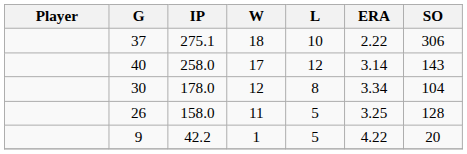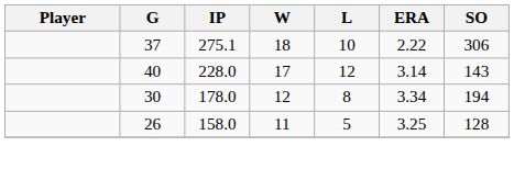 <table class="wikitable sortable">
 <tr>
 <th bgcolor="#DDDDFF" width="16%">Player</th>
 <th bgcolor="#DDDDFF" width="9%">G</th>
 <th bgcolor="#DDDDFF" width="9%">IP</th>
 <th bgcolor="#DDDDFF" width="9%">W</th>
 <th bgcolor="#DDDDFF" width="9%">L</th>
 <th bgcolor="#DDDDFF" width="9%">ERA</th>
 <th bgcolor="#DDDDFF" width="9%">SO</th>
 </tr>
 <tr align="center">
 <td></td>
 <td>37</td>
 <td>275.1</td>
 <td>18</td>
 <td>10</td>
 <td>2.22</td>
 <td>306</td>
 </tr>
 <tr align=center>
 <td></td>
 <td>40</td>
-<td>258.0</td>
+<td>228.0</td>
 <td>17</td>
 <td>12</td>
 <td>3.14</td>
 <td>143</td>
 </tr>
 <tr align="center">
 <td></td>
 <td>30</td>
 <td>178.0</td>
 <td>12</td>
 <td>8</td>
 <td>3.34</td>
-<td>104</td>
+<td>194</td>
 </tr>
 <tr align="center">
 <td></td>
 <td>26</td>
 <td>158.0</td>
 <td>11</td>
 <td>5</td>
 <td>3.25</td>
 <td>128</td>
 </tr>
 <tr align="center">
-<td></td>
-<td>9</td>
-<td>42.2</td>
-<td>1</td>
-<td>5</td>
-<td>4.22</td>
-<td>20</td>
-</tr>
-<tr align="center">
 </tr>
 </table>
